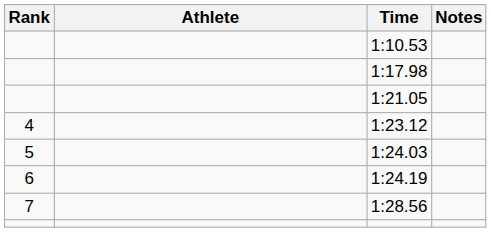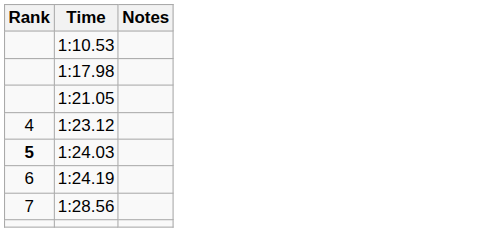 <table class="wikitable" style="text-align:center">
 <tr>
 <th>Rank</th>
-<th Style="width:18em">Athlete</th>
 <th>Time</th>
 <th>Notes</th>
 </tr>
 <tr>
 <td></td>
-<td style="text-align:left"></td>
 <td>1:10.53</td>
 <td></td>
 </tr>
 <tr>
 <td></td>
-<td style="text-align:left"></td>
 <td>1:17.98</td>
 <td></td>
 </tr>
 <tr>
 <td></td>
-<td style="text-align:left"></td>
 <td>1:21.05</td>
 <td></td>
 </tr>
 <tr>
 <td>4</td>
-<td style="text-align:left"></td>
 <td>1:23.12</td>
 <td></td>
 </tr>
 <tr>
-<td>5</td>
-<td style="text-align:left"></td>
+<td><strong>5</strong></td>
 <td>1:24.03</td>
 <td></td>
 </tr>
 <tr>
 <td>6</td>
-<td style="text-align:left"></td>
 <td>1:24.19</td>
 <td></td>
 </tr>
 <tr>
 <td>7</td>
-<td style="text-align:left"></td>
 <td>1:28.56</td>
 <td></td>
 </tr>
 <tr>
 <td></td>
-<td style="text-align:left"></td>
 <td></td>
 <td></td>
 </tr>
 </table>
